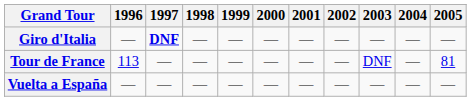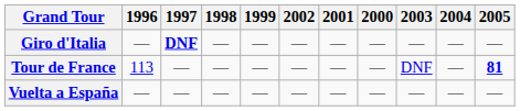 <table class="wikitable plainrowheaders">
 <tr>
 <th scope="col"><a href='#'>Grand Tour</a></th>
 <th scope="col">1996</th>
 <th scope="col">1997</th>
 <th scope="col">1998</th>
 <th scope="col">1999</th>
+<th scope="col">2002</th>
+<th scope="col">2001</th>
 <th scope="col">2000</th>
-<th scope="col">2001</th>
-<th scope="col">2002</th>
 <th scope="col">2003</th>
 <th scope="col">2004</th>
 <th scope="col">2005</th>
 </tr>
 <tr style="text-align:center;">
 <th scope="row"> <a href='#'>Giro d'Italia</a></th>
 <td>—</td>
 <td><strong><a href='#'>DNF</a></strong></td>
 <td>—</td>
 <td>—</td>
 <td>—</td>
 <td>—</td>
 <td>—</td>
 <td>—</td>
 <td>—</td>
 <td>—</td>
 </tr>
 <tr style="text-align:center;">
 <th scope="row"> <a href='#'>Tour de France</a></th>
 <td style="text-align:center;"><a href='#'>113</a></td>
 <td>—</td>
 <td>—</td>
 <td>—</td>
 <td>—</td>
 <td>—</td>
 <td>—</td>
 <td style="text-align:center;"><a href='#'>DNF</a></td>
 <td>—</td>
-<td style="text-align:center;"><a href='#'>81</a></td>
+<td style="text-align:center;"><strong><a href='#'>81</a></strong></td>
 </tr>
 <tr style="text-align:center;">
 <th scope="row"> <a href='#'>Vuelta a España</a></th>
 <td>—</td>
 <td>—</td>
 <td>—</td>
 <td>—</td>
 <td>—</td>
 <td>—</td>
 <td>—</td>
 <td>—</td>
 <td>—</td>
 <td>—</td>
 </tr>
 </table>
